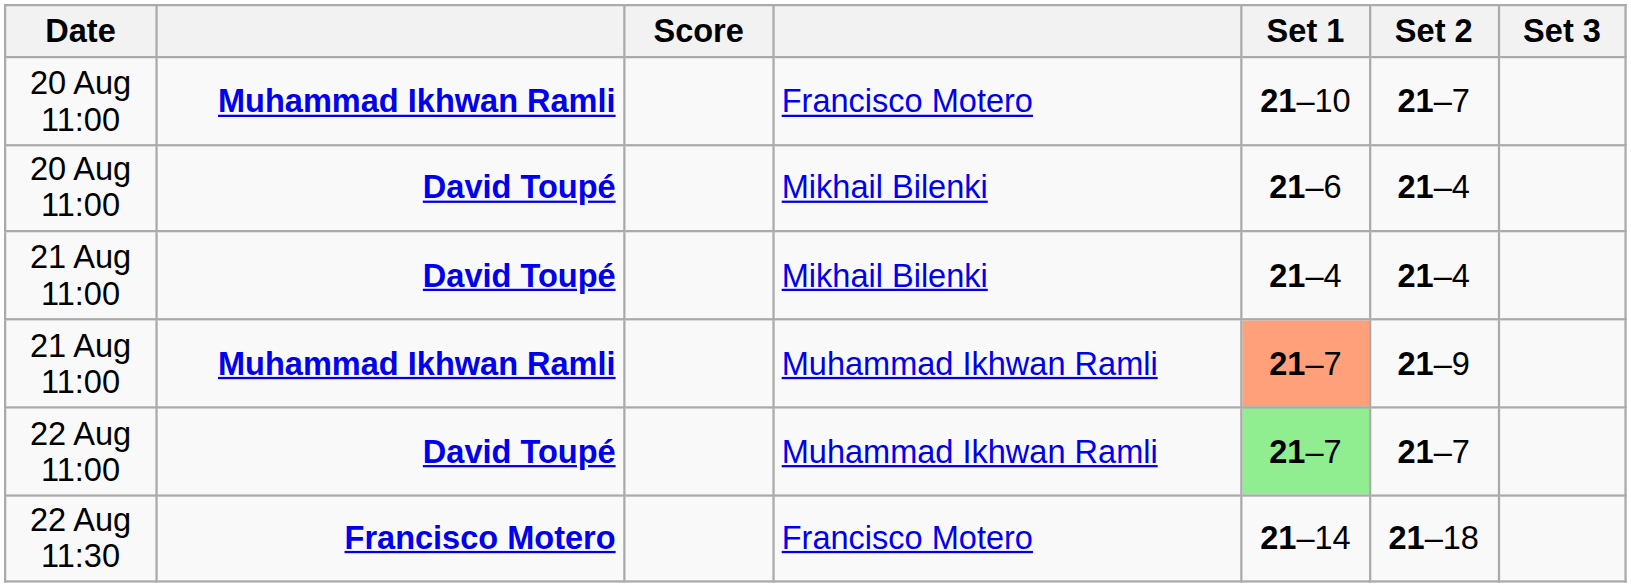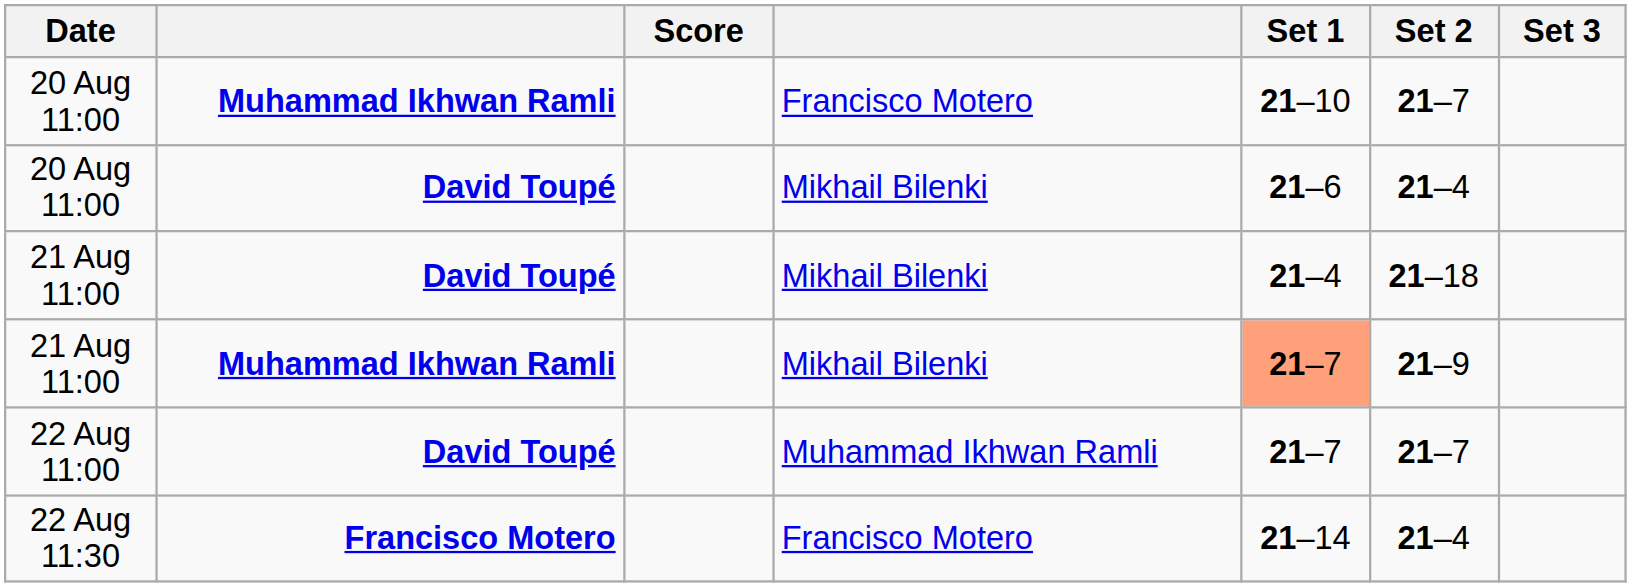 <table class="wikitable" style="text-align:center; font-size:90%">
 <tr>
 <th width="60">Date</th>
 <th align="right" width="200"></th>
 <th width="60">Score</th>
 <th align="left" width="200"></th>
 <th width="50">Set 1</th>
 <th width="50">Set 2</th>
 <th width="50">Set 3</th>
 </tr>
 <tr>
 <td>20 Aug<br>11:00</td>
 <td align="right"><strong><a href='#'>Muhammad Ikhwan Ramli</a> </strong></td>
 <td align="center"></td>
 <td align="left"> <a href='#'>Francisco Motero</a></td>
 <td><strong>21</strong>–10</td>
 <td><strong>21</strong>–7</td>
 <td></td>
 </tr>
 <tr>
 <td>20 Aug<br>11:00</td>
 <td align="right"><strong><a href='#'>David Toupé</a> </strong></td>
 <td align="center"></td>
 <td align="left"> <a href='#'>Mikhail Bilenki</a></td>
 <td><strong>21</strong>–6</td>
 <td><strong>21</strong>–4</td>
 <td></td>
 </tr>
 <tr>
 <td>21 Aug<br>11:00</td>
 <td align="right"><strong><a href='#'>David Toupé</a> </strong></td>
 <td align="center"></td>
 <td align="left"> <a href='#'>Mikhail Bilenki</a></td>
 <td><strong>21</strong>–4</td>
-<td><strong>21</strong>–4</td>
+<td><strong>21</strong>–18</td>
 <td></td>
 </tr>
 <tr>
 <td>21 Aug<br>11:00</td>
 <td align="right"><strong><a href='#'>Muhammad Ikhwan Ramli</a> </strong></td>
 <td align="center"></td>
-<td align="left"> <a href='#'>Muhammad Ikhwan Ramli</a></td>
+<td align="left"> <a href='#'>Mikhail Bilenki</a></td>
 <td style="background: lightsalmon;"><strong>21</strong>–7</td>
 <td><strong>21</strong>–9</td>
 <td></td>
 </tr>
 <tr>
 <td>22 Aug<br>11:00</td>
 <td align="right"><strong><a href='#'>David Toupé</a> </strong></td>
 <td align="center"></td>
 <td align="left"> <a href='#'>Muhammad Ikhwan Ramli</a></td>
-<td style="background: lightgreen;"><strong>21</strong>–7</td>
+<td><strong>21</strong>–7</td>
 <td><strong>21</strong>–7</td>
 <td></td>
 </tr>
 <tr>
 <td>22 Aug<br>11:30</td>
 <td align="right"><strong><a href='#'>Francisco Motero</a> </strong></td>
 <td align="center"></td>
 <td align="left"> <a href='#'>Francisco Motero</a></td>
 <td><strong>21</strong>–14</td>
-<td><strong>21</strong>–18</td>
+<td><strong>21</strong>–4</td>
 <td></td>
 </tr>
 </table>
